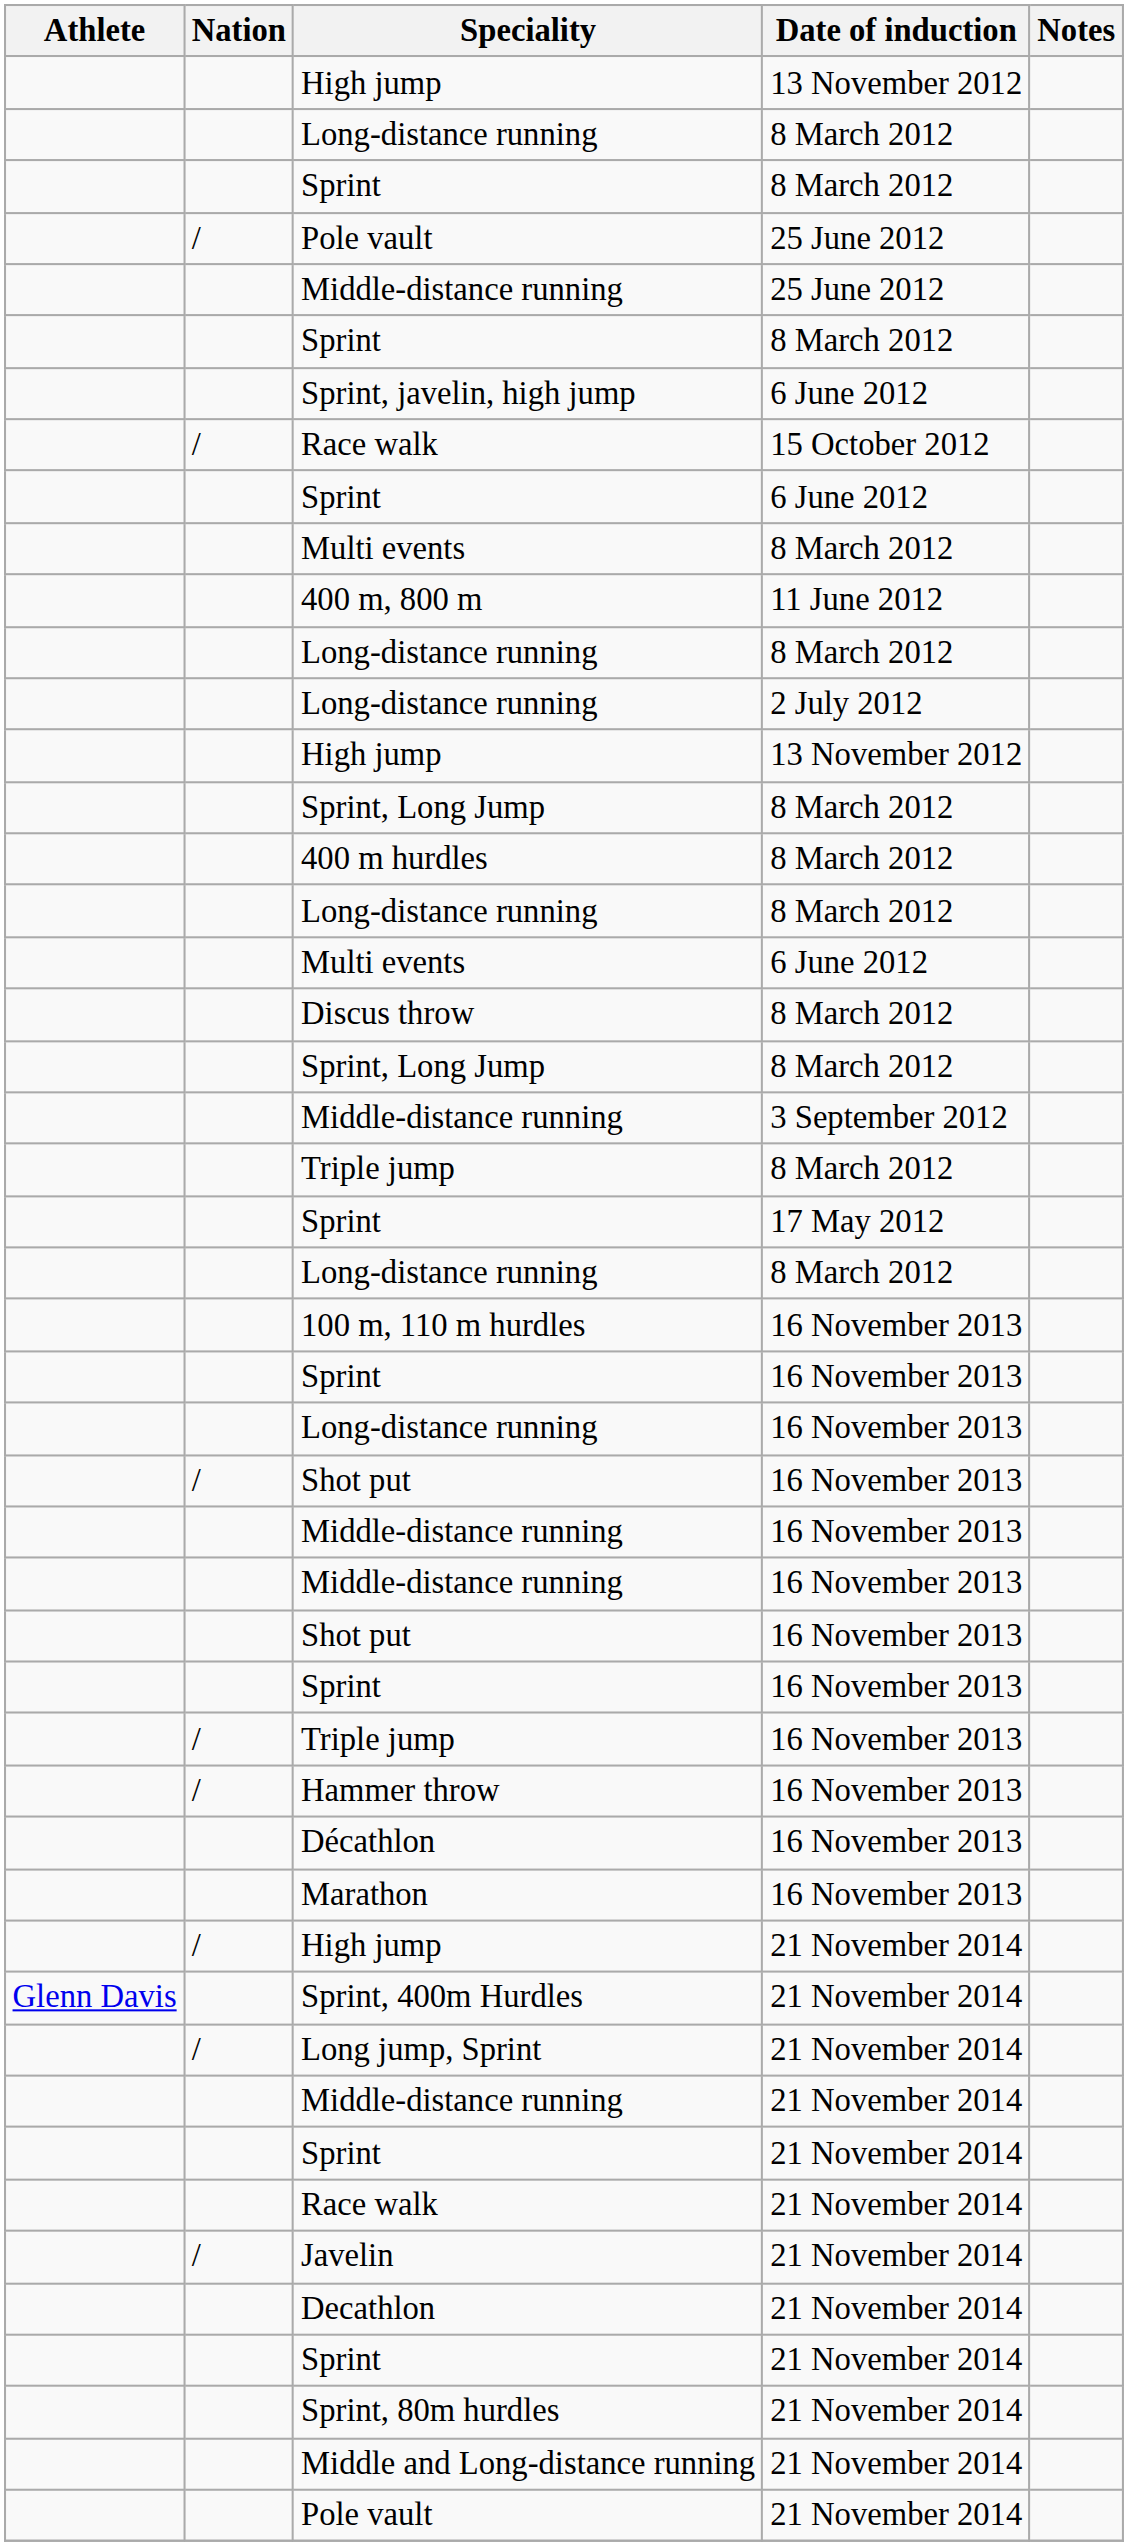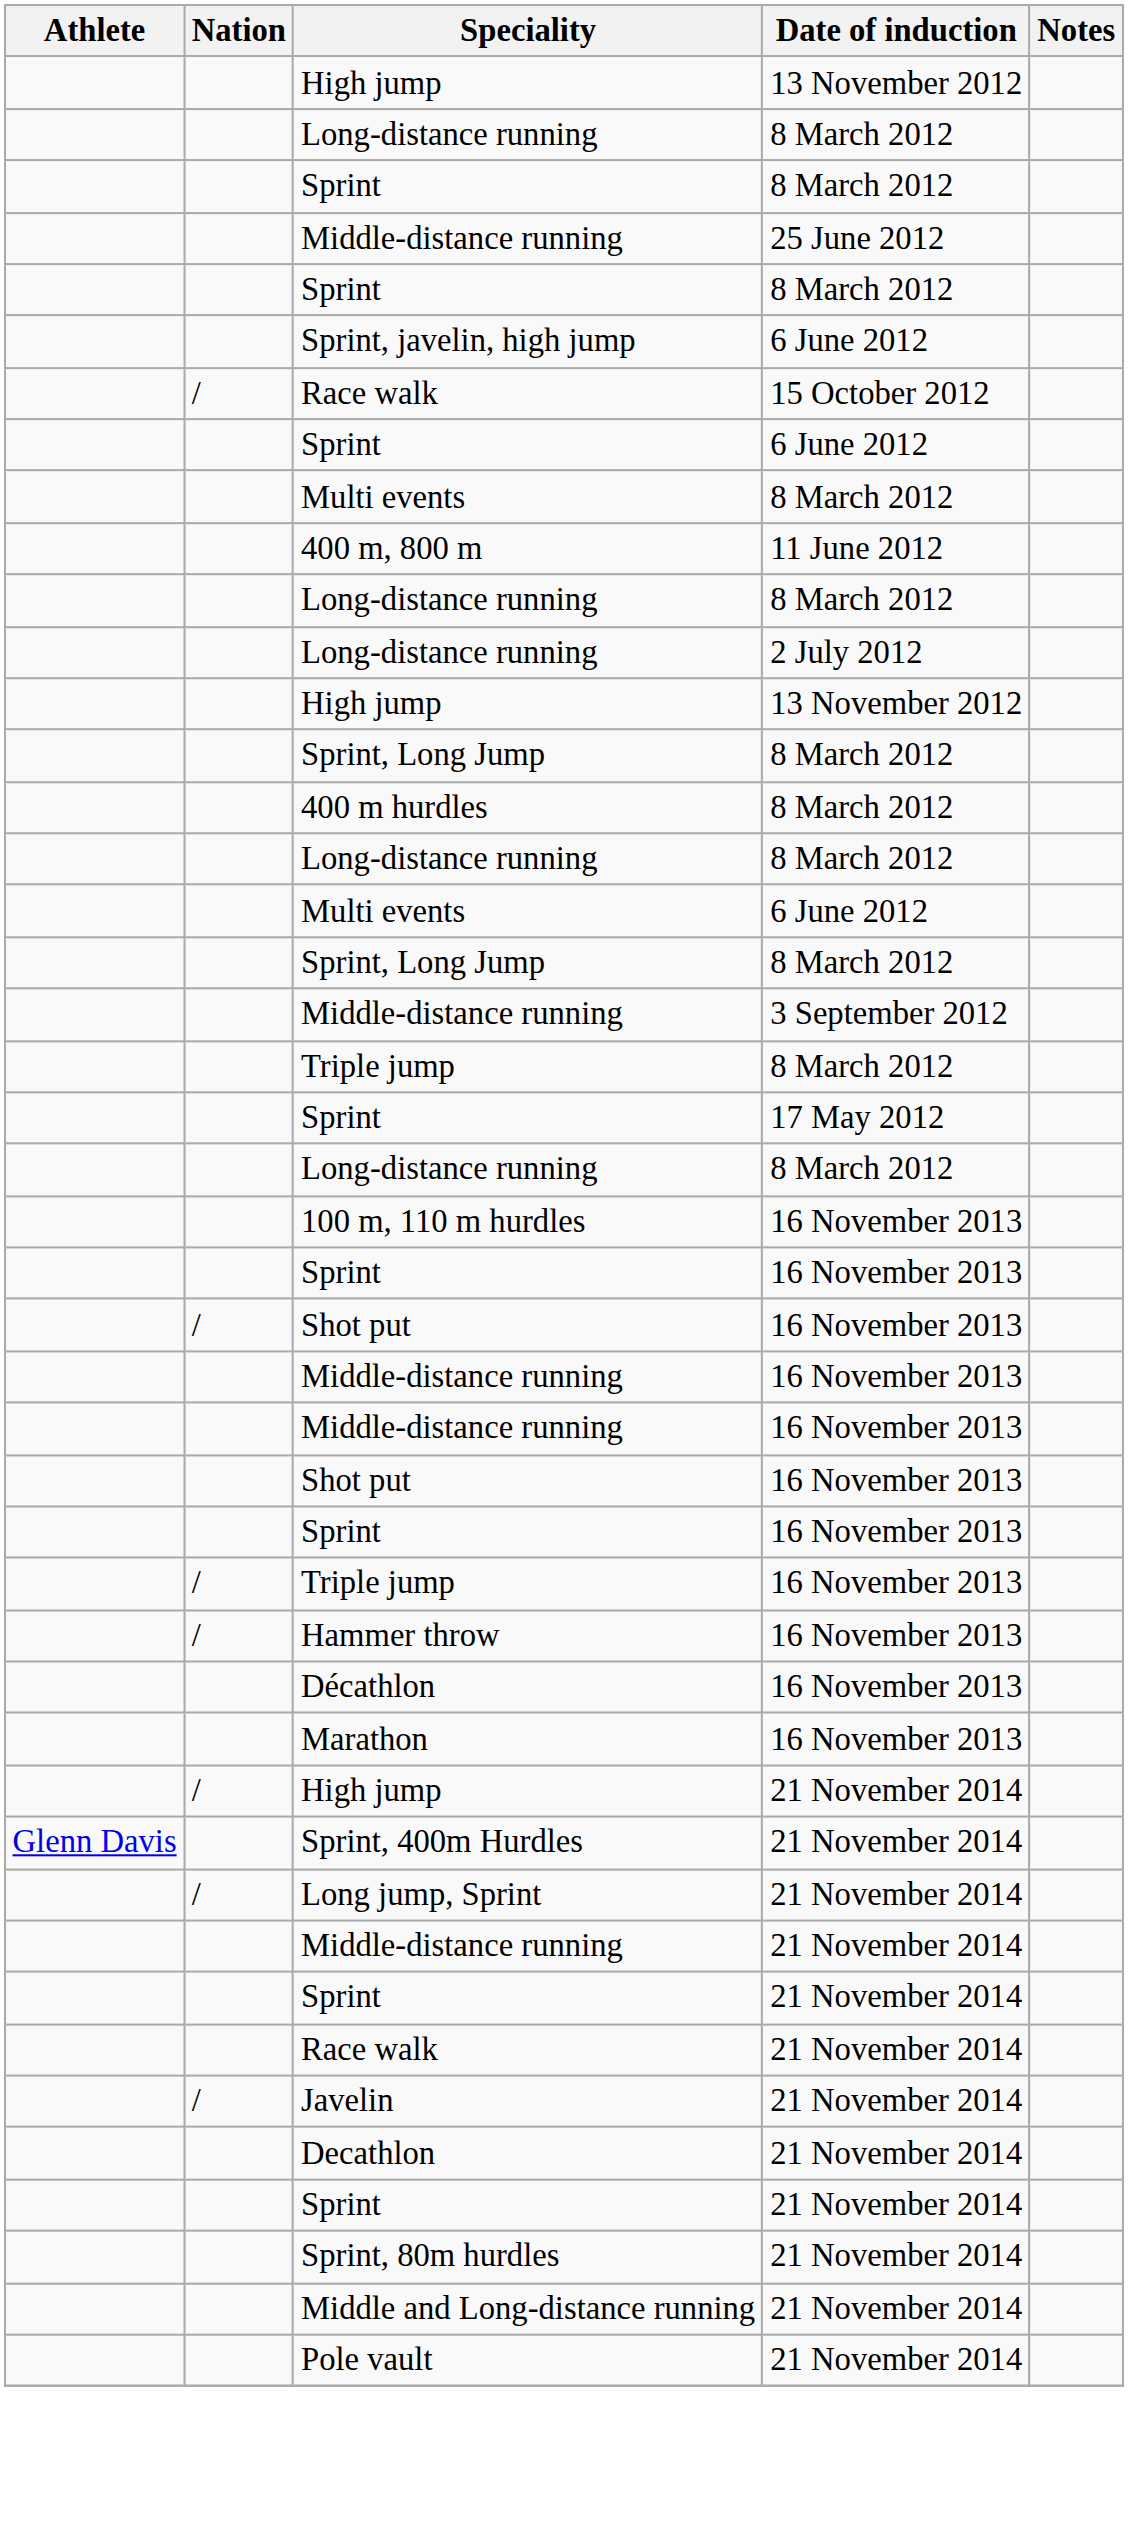 <table class="wikitable sortable">
 <tr>
 <th>Athlete</th>
 <th>Nation</th>
 <th>Speciality</th>
 <th>Date of induction</th>
 <th>Notes</th>
 </tr>
 <tr>
 <td></td>
 <td></td>
 <td>High jump</td>
 <td>13 November 2012</td>
 <td></td>
 </tr>
 <tr>
 <td></td>
 <td></td>
 <td>Long-distance running</td>
 <td>8 March 2012</td>
 <td></td>
 </tr>
 <tr>
 <td></td>
 <td></td>
 <td>Sprint</td>
 <td>8 March 2012</td>
-<td></td>
-</tr>
-<tr>
-<td></td>
-<td> / </td>
-<td>Pole vault</td>
-<td>25 June 2012</td>
 <td></td>
 </tr>
 <tr>
 <td></td>
 <td></td>
 <td>Middle-distance running</td>
 <td>25 June 2012</td>
 <td></td>
 </tr>
 <tr>
 <td></td>
 <td></td>
 <td>Sprint</td>
 <td>8 March 2012</td>
 <td></td>
 </tr>
 <tr>
 <td></td>
 <td></td>
 <td>Sprint, javelin, high jump</td>
 <td>6 June 2012</td>
 <td></td>
 </tr>
 <tr>
 <td></td>
 <td> / </td>
 <td>Race walk</td>
 <td>15 October 2012</td>
 <td></td>
 </tr>
 <tr>
 <td></td>
 <td></td>
 <td>Sprint</td>
 <td>6 June 2012</td>
 <td></td>
 </tr>
 <tr>
 <td></td>
 <td></td>
 <td>Multi events</td>
 <td>8 March 2012</td>
 <td></td>
 </tr>
 <tr>
 <td></td>
 <td></td>
 <td>400 m, 800 m</td>
 <td>11 June 2012</td>
 <td></td>
 </tr>
 <tr>
 <td></td>
 <td></td>
 <td>Long-distance running</td>
 <td>8 March 2012</td>
 <td></td>
 </tr>
 <tr>
 <td></td>
 <td></td>
 <td>Long-distance running</td>
 <td>2 July 2012</td>
 <td></td>
 </tr>
 <tr>
 <td></td>
 <td></td>
 <td>High jump</td>
 <td>13 November 2012</td>
 <td></td>
 </tr>
 <tr>
 <td></td>
 <td></td>
 <td>Sprint, Long Jump</td>
 <td>8 March 2012</td>
 <td></td>
 </tr>
 <tr>
 <td></td>
 <td></td>
 <td>400 m hurdles</td>
 <td>8 March 2012</td>
 <td></td>
 </tr>
 <tr>
 <td></td>
 <td></td>
 <td>Long-distance running</td>
 <td>8 March  2012</td>
 <td></td>
 </tr>
 <tr>
 <td></td>
 <td></td>
 <td>Multi events</td>
 <td>6 June 2012</td>
 <td></td>
 </tr>
 <tr>
 <td></td>
 <td></td>
-<td>Discus throw</td>
-<td>8 March 2012</td>
-<td></td>
-</tr>
-<tr>
-<td></td>
-<td></td>
 <td>Sprint, Long Jump</td>
 <td>8 March 2012</td>
 <td></td>
 </tr>
 <tr>
 <td></td>
 <td></td>
 <td>Middle-distance running</td>
 <td>3 September 2012</td>
 <td></td>
 </tr>
 <tr>
 <td></td>
 <td></td>
 <td>Triple jump</td>
 <td>8 March 2012</td>
 <td></td>
 </tr>
 <tr>
 <td></td>
 <td></td>
 <td>Sprint</td>
 <td>17 May 2012</td>
 <td></td>
 </tr>
 <tr>
 <td></td>
 <td></td>
 <td>Long-distance running</td>
 <td>8 March 2012</td>
 <td></td>
 </tr>
 <tr>
 <td></td>
 <td></td>
 <td>100 m, 110 m hurdles</td>
 <td>16 November 2013</td>
 <td></td>
 </tr>
 <tr>
 <td></td>
 <td></td>
 <td>Sprint</td>
-<td>16 November 2013</td>
-<td></td>
-</tr>
-<tr>
-<td></td>
-<td></td>
-<td>Long-distance running</td>
 <td>16 November 2013</td>
 <td></td>
 </tr>
 <tr>
 <td></td>
 <td> / </td>
 <td>Shot put</td>
 <td>16 November 2013</td>
 <td></td>
 </tr>
 <tr>
 <td></td>
 <td></td>
 <td>Middle-distance running</td>
 <td>16 November 2013</td>
 <td></td>
 </tr>
 <tr>
 <td></td>
 <td></td>
 <td>Middle-distance running</td>
 <td>16 November 2013</td>
 <td></td>
 </tr>
 <tr>
 <td></td>
 <td></td>
 <td>Shot put</td>
 <td>16 November 2013</td>
 <td></td>
 </tr>
 <tr>
 <td></td>
 <td></td>
 <td>Sprint</td>
 <td>16 November 2013</td>
 <td></td>
 </tr>
 <tr>
 <td></td>
 <td> / </td>
 <td>Triple jump</td>
 <td>16 November 2013</td>
 <td></td>
 </tr>
 <tr>
 <td></td>
 <td> / </td>
 <td>Hammer throw</td>
 <td>16 November 2013</td>
 <td></td>
 </tr>
 <tr>
 <td></td>
 <td></td>
 <td>Décathlon</td>
 <td>16 November 2013</td>
 <td></td>
 </tr>
 <tr>
 <td></td>
 <td></td>
 <td>Marathon</td>
 <td>16 November 2013</td>
 <td></td>
 </tr>
 <tr>
 <td></td>
 <td> / </td>
 <td>High jump</td>
 <td>21 November 2014</td>
 <td></td>
 </tr>
 <tr>
 <td><a href='#'>Glenn Davis</a></td>
 <td></td>
 <td>Sprint, 400m Hurdles</td>
 <td>21 November 2014</td>
 <td></td>
 </tr>
 <tr>
 <td></td>
 <td> / </td>
 <td>Long jump, Sprint</td>
 <td>21 November 2014</td>
 <td></td>
 </tr>
 <tr>
 <td></td>
 <td></td>
 <td>Middle-distance running</td>
 <td>21 November 2014</td>
 <td></td>
 </tr>
 <tr>
 <td></td>
 <td></td>
 <td>Sprint</td>
 <td>21 November 2014</td>
 <td></td>
 </tr>
 <tr>
 <td></td>
 <td></td>
 <td>Race walk</td>
 <td>21 November 2014</td>
 <td></td>
 </tr>
 <tr>
 <td></td>
 <td> / </td>
 <td>Javelin</td>
 <td>21 November 2014</td>
 <td></td>
 </tr>
 <tr>
 <td></td>
 <td></td>
 <td>Decathlon</td>
 <td>21 November 2014</td>
 <td></td>
 </tr>
 <tr>
 <td></td>
 <td></td>
 <td>Sprint</td>
 <td>21 November 2014</td>
 <td></td>
 </tr>
 <tr>
 <td></td>
 <td></td>
 <td>Sprint, 80m hurdles</td>
 <td>21 November 2014</td>
 <td></td>
 </tr>
 <tr>
 <td></td>
 <td></td>
 <td>Middle and Long-distance running</td>
 <td>21 November 2014</td>
 <td></td>
 </tr>
 <tr>
 <td></td>
 <td></td>
 <td>Pole vault</td>
 <td>21 November 2014</td>
 <td></td>
 </tr>
 <tr>
 </tr>
 </table>
